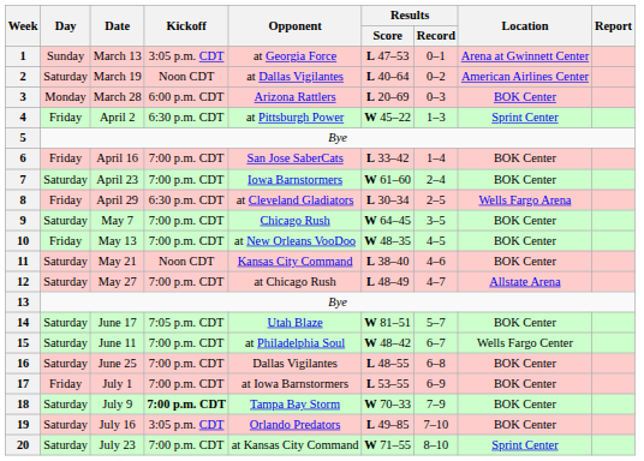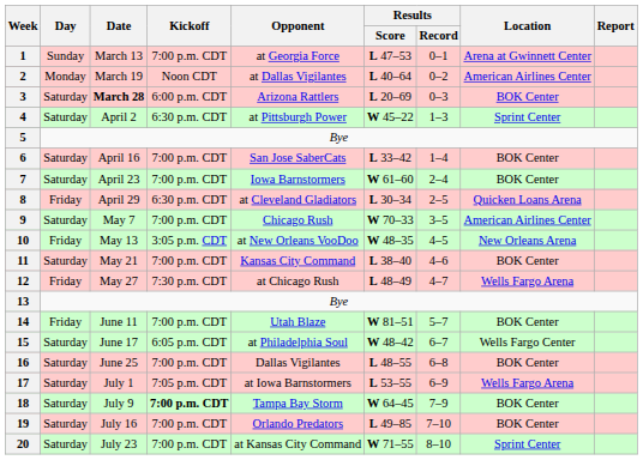 <table class="wikitable" style="font-size: 95%;">
 <tr>
 <th rowspan="2">Week</th>
 <th rowspan="2">Day</th>
 <th rowspan="2">Date</th>
 <th rowspan="2">Kickoff</th>
 <th rowspan="2">Opponent</th>
 <th colspan="2">Results</th>
 <th rowspan="2">Location</th>
 <th rowspan="2">Report</th>
 </tr>
 <tr>
 <th>Score</th>
 <th>Record</th>
 </tr>
 <tr style= background:#ffcccc;>
 <th align="center">1</th>
 <td align="center">Sunday</td>
 <td align="center">March 13</td>
-<td align="center">3:05 p.m. <a href='#'>CDT</a></td>
+<td align="center">7:00 p.m. CDT</td>
 <td align="center">at <a href='#'>Georgia Force</a></td>
 <td align="center"><strong>L</strong> 47–53</td>
 <td align="center">0–1</td>
 <td align="center"><a href='#'>Arena at Gwinnett Center</a></td>
 <td align="center"></td>
 </tr>
 <tr style= background:#ffcccc;>
 <th align="center">2</th>
-<td align="center">Saturday</td>
+<td align="center">Monday</td>
 <td align="center">March 19</td>
 <td align="center">Noon CDT</td>
 <td align="center">at <a href='#'>Dallas Vigilantes</a></td>
 <td align="center"><strong>L</strong> 40–64</td>
 <td align="center">0–2</td>
 <td align="center"><a href='#'>American Airlines Center</a></td>
 <td align="center"></td>
 </tr>
 <tr style= background:#ffcccc;>
 <th align="center">3</th>
-<td align="center">Monday</td>
-<td align="center">March 28</td>
+<td align="center">Saturday</td>
+<td align="center"><strong>March 28</strong></td>
 <td align="center">6:00 p.m. CDT</td>
 <td align="center"><a href='#'>Arizona Rattlers</a></td>
 <td align="center"><strong>L</strong> 20–69</td>
 <td align="center">0–3</td>
 <td align="center"><a href='#'>BOK Center</a></td>
 <td align="center"></td>
 </tr>
 <tr style= background:#ccffcc;>
 <th align="center">4</th>
-<td align="center">Friday</td>
+<td align="center">Saturday</td>
 <td align="center">April 2</td>
 <td align="center">6:30 p.m. CDT</td>
 <td align="center">at <a href='#'>Pittsburgh Power</a></td>
 <td align="center"><strong>W</strong> 45–22</td>
 <td align="center">1–3</td>
 <td align="center"><a href='#'>Sprint Center</a></td>
 <td align="center"></td>
 </tr>
 <tr style=>
 <th align="center">5</th>
 <td colspan="9" align="center" valign="middle"><em>Bye</em></td>
 </tr>
 <tr style= background:#ffcccc;>
 <th align="center">6</th>
-<td align="center">Friday</td>
+<td align="center">Saturday</td>
 <td align="center">April 16</td>
 <td align="center">7:00 p.m. CDT</td>
 <td align="center"><a href='#'>San Jose SaberCats</a></td>
 <td align="center"><strong>L</strong> 33–42</td>
 <td align="center">1–4</td>
 <td align="center">BOK Center</td>
 <td align="center"></td>
 </tr>
 <tr style= background:#ccffcc;>
 <th align="center">7</th>
 <td align="center">Saturday</td>
 <td align="center">April 23</td>
 <td align="center">7:00 p.m. CDT</td>
 <td align="center"><a href='#'>Iowa Barnstormers</a></td>
 <td align="center"><strong>W</strong> 61–60</td>
 <td align="center">2–4</td>
 <td align="center">BOK Center</td>
 <td align="center"></td>
 </tr>
 <tr style= background:#ffcccc;>
 <th align="center">8</th>
 <td align="center">Friday</td>
 <td align="center">April 29</td>
 <td align="center">6:30 p.m. CDT</td>
 <td align="center">at <a href='#'>Cleveland Gladiators</a></td>
 <td align="center"><strong>L</strong> 30–34</td>
 <td align="center">2–5</td>
-<td align="center"><a href='#'>Wells Fargo Arena</a></td>
+<td align="center"><a href='#'>Quicken Loans Arena</a></td>
 <td align="center"></td>
 </tr>
 <tr style= background:#ccffcc;>
 <th align="center">9</th>
 <td align="center">Saturday</td>
 <td align="center">May 7</td>
 <td align="center">7:00 p.m. CDT</td>
 <td align="center"><a href='#'>Chicago Rush</a></td>
-<td align="center"><strong>W</strong> 64–45</td>
+<td align="center"><strong>W</strong> 70–33</td>
 <td align="center">3–5</td>
-<td align="center">BOK Center</td>
+<td align="center"><a href='#'>American Airlines Center</a></td>
 <td align="center"></td>
 </tr>
 <tr style= background:#ccffcc;>
 <th align="center">10</th>
 <td align="center">Friday</td>
 <td align="center">May 13</td>
-<td align="center">7:00 p.m. CDT</td>
+<td align="center">3:05 p.m. <a href='#'>CDT</a></td>
 <td align="center">at <a href='#'>New Orleans VooDoo</a></td>
 <td align="center"><strong>W</strong> 48–35</td>
 <td align="center">4–5</td>
-<td align="center">BOK Center</td>
+<td align="center"><a href='#'>New Orleans Arena</a></td>
 <td align="center"></td>
 </tr>
 <tr style= background:#ffcccc;>
 <th align="center">11</th>
 <td align="center">Saturday</td>
 <td align="center">May 21</td>
-<td align="center">Noon CDT</td>
+<td align="center">7:00 p.m. CDT</td>
 <td align="center"><a href='#'>Kansas City Command</a></td>
 <td align="center"><strong>L</strong> 38–40</td>
 <td align="center">4–6</td>
 <td align="center">BOK Center</td>
 <td align="center"></td>
 </tr>
 <tr style= background:#ffcccc;>
 <th align="center">12</th>
-<td align="center">Saturday</td>
+<td align="center">Friday</td>
 <td align="center">May 27</td>
-<td align="center">7:00 p.m. CDT</td>
+<td align="center">7:30 p.m. CDT</td>
 <td align="center">at Chicago Rush</td>
 <td align="center"><strong>L</strong> 48–49</td>
 <td align="center">4–7</td>
-<td align="center"><a href='#'>Allstate Arena</a></td>
+<td align="center"><a href='#'>Wells Fargo Arena</a></td>
 <td align="center"></td>
 </tr>
 <tr style=>
 <th align="center">13</th>
 <td colspan="9" align="center" valign="middle"><em>Bye</em></td>
 </tr>
 <tr style= background:#ccffcc;>
 <th align="center">14</th>
-<td align="center">Saturday</td>
-<td align="center">June 17</td>
-<td align="center">7:05 p.m. CDT</td>
+<td align="center">Friday</td>
+<td align="center">June 11</td>
+<td align="center">7:00 p.m. CDT</td>
 <td align="center"><a href='#'>Utah Blaze</a></td>
 <td align="center"><strong>W</strong> 81–51</td>
 <td align="center">5–7</td>
 <td align="center">BOK Center</td>
 <td align="center"></td>
 </tr>
 <tr style= background:#ccffcc;>
 <th align="center">15</th>
 <td align="center">Saturday</td>
-<td align="center">June 11</td>
-<td align="center">7:00 p.m. CDT</td>
+<td align="center">June 17</td>
+<td align="center">6:05 p.m. CDT</td>
 <td align="center">at <a href='#'>Philadelphia Soul</a></td>
 <td align="center"><strong>W</strong> 48–42</td>
 <td align="center">6–7</td>
 <td align="center">Wells Fargo Center</td>
 <td align="center"></td>
 </tr>
 <tr style= background:#ffcccc;>
 <th align="center">16</th>
 <td align="center">Saturday</td>
 <td align="center">June 25</td>
 <td align="center">7:00 p.m. CDT</td>
 <td align="center">Dallas Vigilantes</td>
 <td align="center"><strong>L</strong> 48–55</td>
 <td align="center">6–8</td>
 <td align="center">BOK Center</td>
 <td align="center"></td>
 </tr>
 <tr style= background:#ffcccc;>
 <th align="center">17</th>
-<td align="center">Friday</td>
+<td align="center">Saturday</td>
 <td align="center">July 1</td>
-<td align="center">7:00 p.m. CDT</td>
+<td align="center">7:05 p.m. CDT</td>
 <td align="center">at Iowa Barnstormers</td>
 <td align="center"><strong>L</strong> 53–55</td>
 <td align="center">6–9</td>
-<td align="center">BOK Center</td>
+<td align="center"><a href='#'>Wells Fargo Arena</a></td>
 <td align="center"></td>
 </tr>
 <tr style= background:#ccffcc;>
 <th align="center">18</th>
 <td align="center">Saturday</td>
 <td align="center">July 9</td>
 <td align="center"><strong>7:00 p.m. CDT</strong></td>
 <td align="center"><a href='#'>Tampa Bay Storm</a></td>
-<td align="center"><strong>W</strong> 70–33</td>
+<td align="center"><strong>W</strong> 64–45</td>
 <td align="center">7–9</td>
 <td align="center">BOK Center</td>
 <td align="center"></td>
 </tr>
 <tr style= background:#ffcccc;>
 <th align="center">19</th>
 <td align="center">Saturday</td>
 <td align="center">July 16</td>
-<td align="center">3:05 p.m. <a href='#'>CDT</a></td>
+<td align="center">7:00 p.m. CDT</td>
 <td align="center"><a href='#'>Orlando Predators</a></td>
 <td align="center"><strong>L</strong> 49–85</td>
 <td align="center">7–10</td>
 <td align="center">BOK Center</td>
 <td align="center"></td>
 </tr>
 <tr style= background:#ccffcc;>
 <th align="center">20</th>
 <td align="center">Saturday</td>
 <td align="center">July 23</td>
 <td align="center">7:00 p.m. CDT</td>
 <td align="center">at Kansas City Command</td>
 <td align="center"><strong>W</strong> 71–55</td>
 <td align="center">8–10</td>
 <td align="center"><a href='#'>Sprint Center</a></td>
 <td align="center"></td>
 </tr>
 </table>
